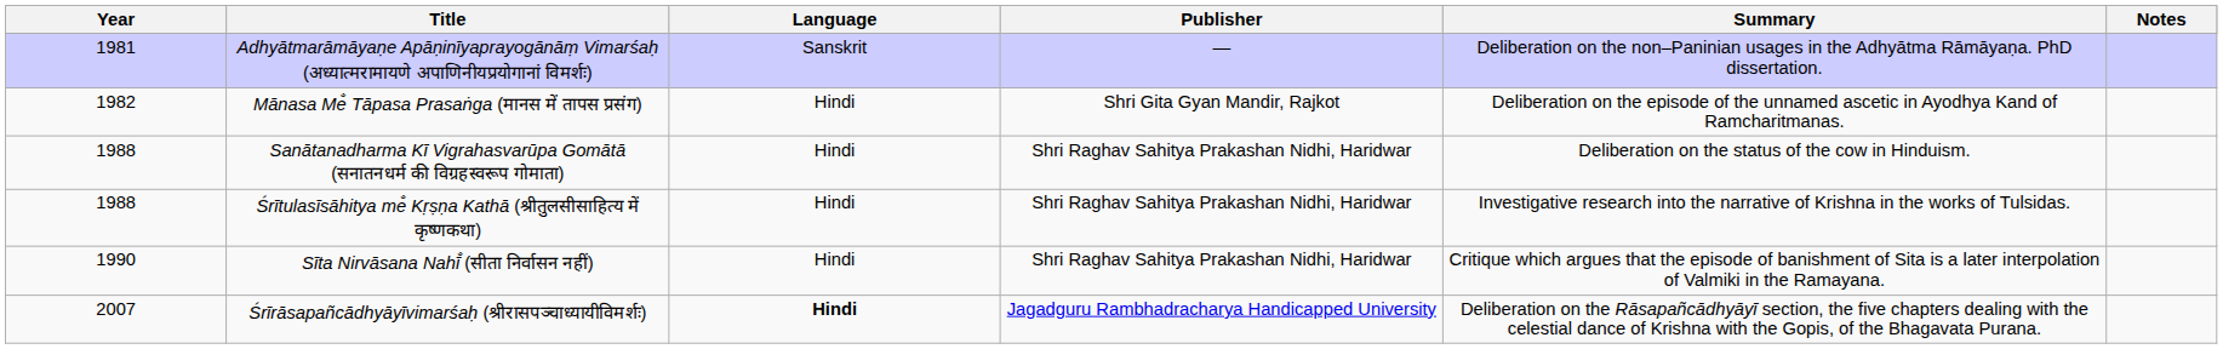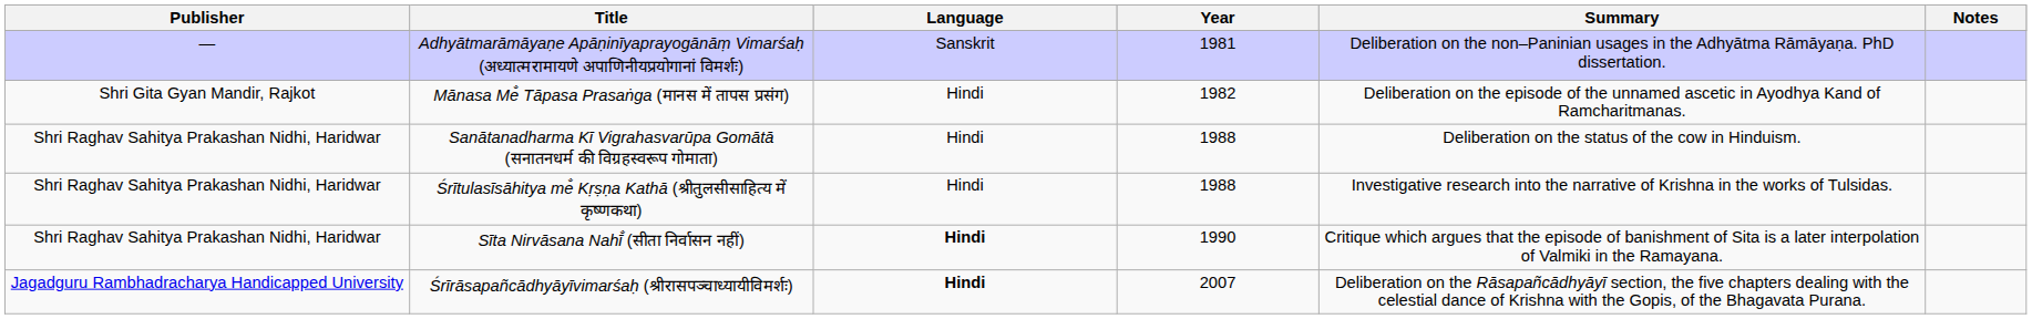 <table class="wikitable sortable" align="center" style="text-align:center;clear:both;" width="100%">
 <tr align="center" bgcolor="#696969">
-<th scope="col" width="10%"><div>Year</div></th>
+<th scope="col" width="20%"><div>Publisher</div></th>
 <th scope="col" width="20%"><div>Title</div></th>
 <th scope="col" width="15%"><div>Language</div></th>
-<th scope="col" width="20%"><div>Publisher</div></th>
+<th scope="col" width="10%"><div>Year</div></th>
 <th scope="col" class="unsortable" align="center" width="30%">Summary</th>
 <th scope="col" class="unsortable" align="center" width="5%">Notes</th>
 </tr>
 <tr valign="top" style="background:#ccccff">
-<td>1981</td>
+<td>—</td>
 <td><em>Adhyātmarāmāyaṇe Apāṇinīyaprayogānāṃ Vimarśaḥ</em> (अध्यात्मरामायणे अपाणिनीयप्रयोगानां विमर्शः) <sup></sup></td>
 <td>Sanskrit</td>
-<td>—</td>
+<td>1981</td>
 <td>Deliberation on the non–Paninian usages in the Adhyātma Rāmāyaṇa. PhD dissertation.</td>
 <td></td>
 </tr>
 <tr valign="top">
-<td>1982</td>
+<td>Shri Gita Gyan Mandir, Rajkot</td>
 <td><em>Mānasa Me̐ Tāpasa Prasaṅga</em> (मानस में तापस प्रसंग)</td>
 <td>Hindi</td>
-<td>Shri Gita Gyan Mandir, Rajkot</td>
+<td>1982</td>
 <td>Deliberation on the episode of the unnamed ascetic in Ayodhya Kand of Ramcharitmanas.</td>
 <td></td>
 </tr>
 <tr valign="top">
-<td>1988</td>
+<td>Shri Raghav Sahitya Prakashan Nidhi, Haridwar</td>
 <td><em>Sanātanadharma Kī Vigrahasvarūpa Gomātā</em> (सनातनधर्म की विग्रहस्वरूप गोमाता)</td>
 <td>Hindi</td>
-<td>Shri Raghav Sahitya Prakashan Nidhi, Haridwar</td>
+<td>1988</td>
 <td>Deliberation on the status of the cow in Hinduism.</td>
 <td></td>
 </tr>
 <tr valign="top">
-<td>1988</td>
+<td>Shri Raghav Sahitya Prakashan Nidhi, Haridwar</td>
 <td><em>Śrītulasīsāhitya me̐ Kṛṣṇa Kathā</em> (श्रीतुलसीसाहित्य में कृष्णकथा)</td>
 <td>Hindi</td>
-<td>Shri Raghav Sahitya Prakashan Nidhi, Haridwar</td>
+<td>1988</td>
 <td>Investigative research into the narrative of Krishna in the works of Tulsidas.</td>
 <td></td>
 </tr>
 <tr valign="top">
+<td>Shri Raghav Sahitya Prakashan Nidhi, Haridwar</td>
+<td><em>Sīta Nirvāsana Nahī̐</em> (सीता निर्वासन नहीं)</td>
+<td><strong>Hindi</strong></td>
 <td>1990</td>
-<td><em>Sīta Nirvāsana Nahī̐</em> (सीता निर्वासन नहीं)</td>
-<td>Hindi</td>
-<td>Shri Raghav Sahitya Prakashan Nidhi, Haridwar</td>
 <td>Critique which argues that the episode of banishment of Sita is a later interpolation of Valmiki in the Ramayana.</td>
 <td></td>
 </tr>
 <tr valign="top">
-<td>2007</td>
+<td><a href='#'>Jagadguru Rambhadracharya Handicapped University</a></td>
 <td><em>Śrīrāsapañcādhyāyīvimarśaḥ</em> (श्रीरासपञ्चाध्यायीविमर्शः)</td>
 <td><strong>Hindi</strong></td>
-<td><a href='#'>Jagadguru Rambhadracharya Handicapped University</a></td>
+<td>2007</td>
 <td>Deliberation on the <em>Rāsapañcādhyāyī</em> section, the five chapters dealing with the celestial dance of Krishna with the Gopis, of the Bhagavata Purana.</td>
 <td></td>
 </tr>
 </table>
